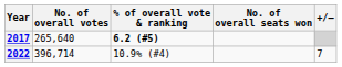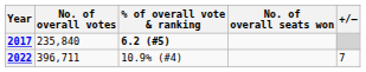 <table class=wikitable>
 <tr>
 <th>Year</th>
 <th>No. of<br>overall votes</th>
 <th>% of overall vote<br> & ranking</th>
 <th>No. of<br>overall seats won</th>
 <th>+/–</th>
 </tr>
 <tr>
 <th><a href='#'>2017</a></th>
-<td>265,640</td>
+<td>235,840</td>
 <td><strong>6.2 (#5)</strong></td>
 <td></td>
 <td style="background:lightgrey;"></td>
 </tr>
 <tr>
 <th><a href='#'>2022</a></th>
-<td>396,714</td>
+<td>396,711</td>
 <td>10.9% (#4)</td>
 <td></td>
 <td> 7</td>
 </tr>
 </table>
